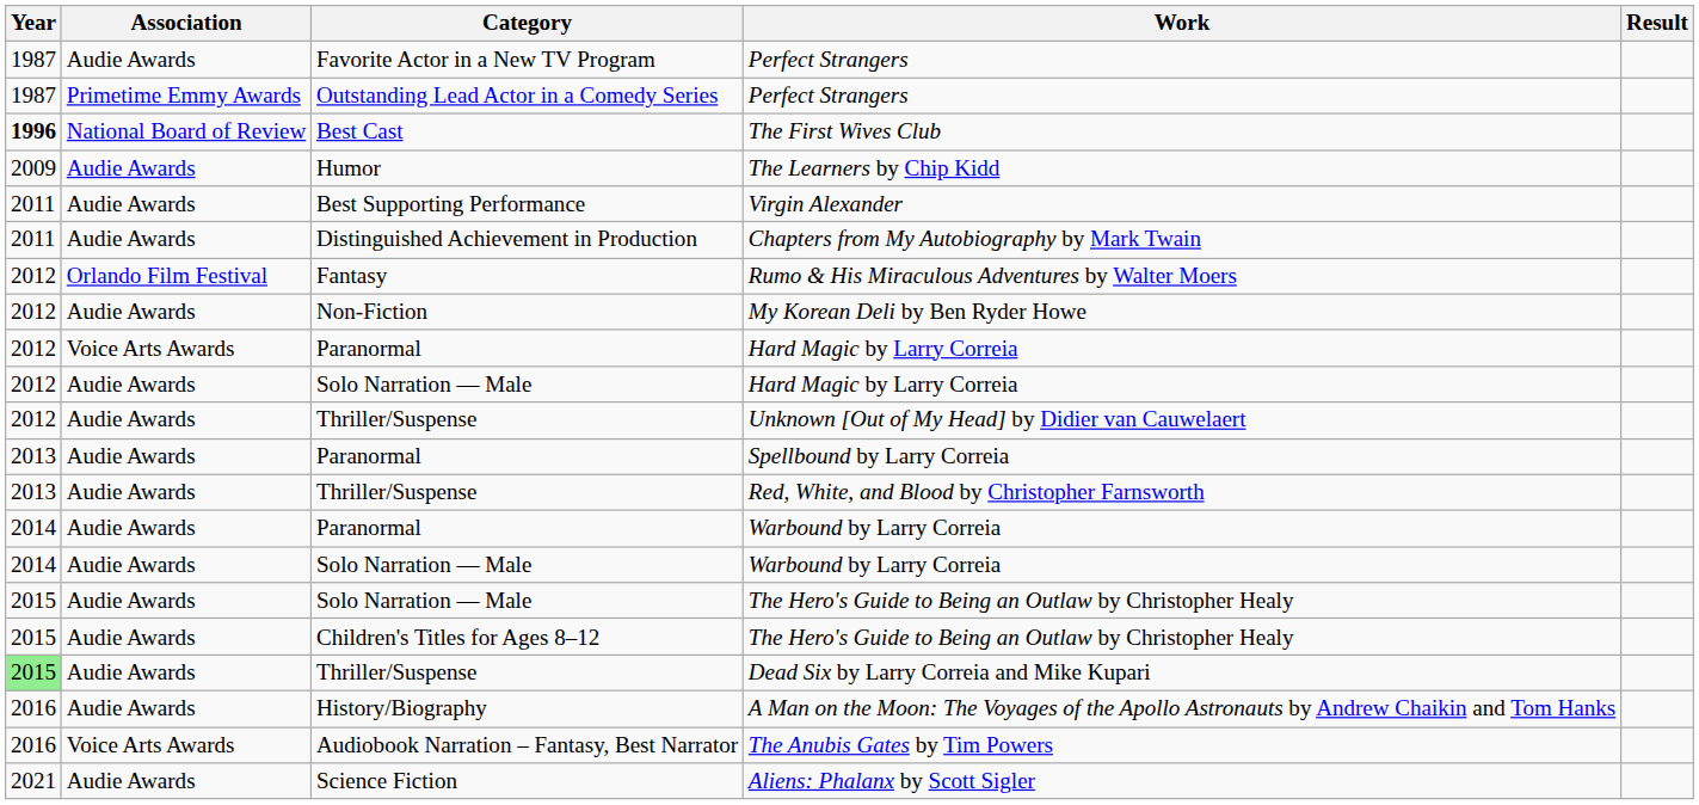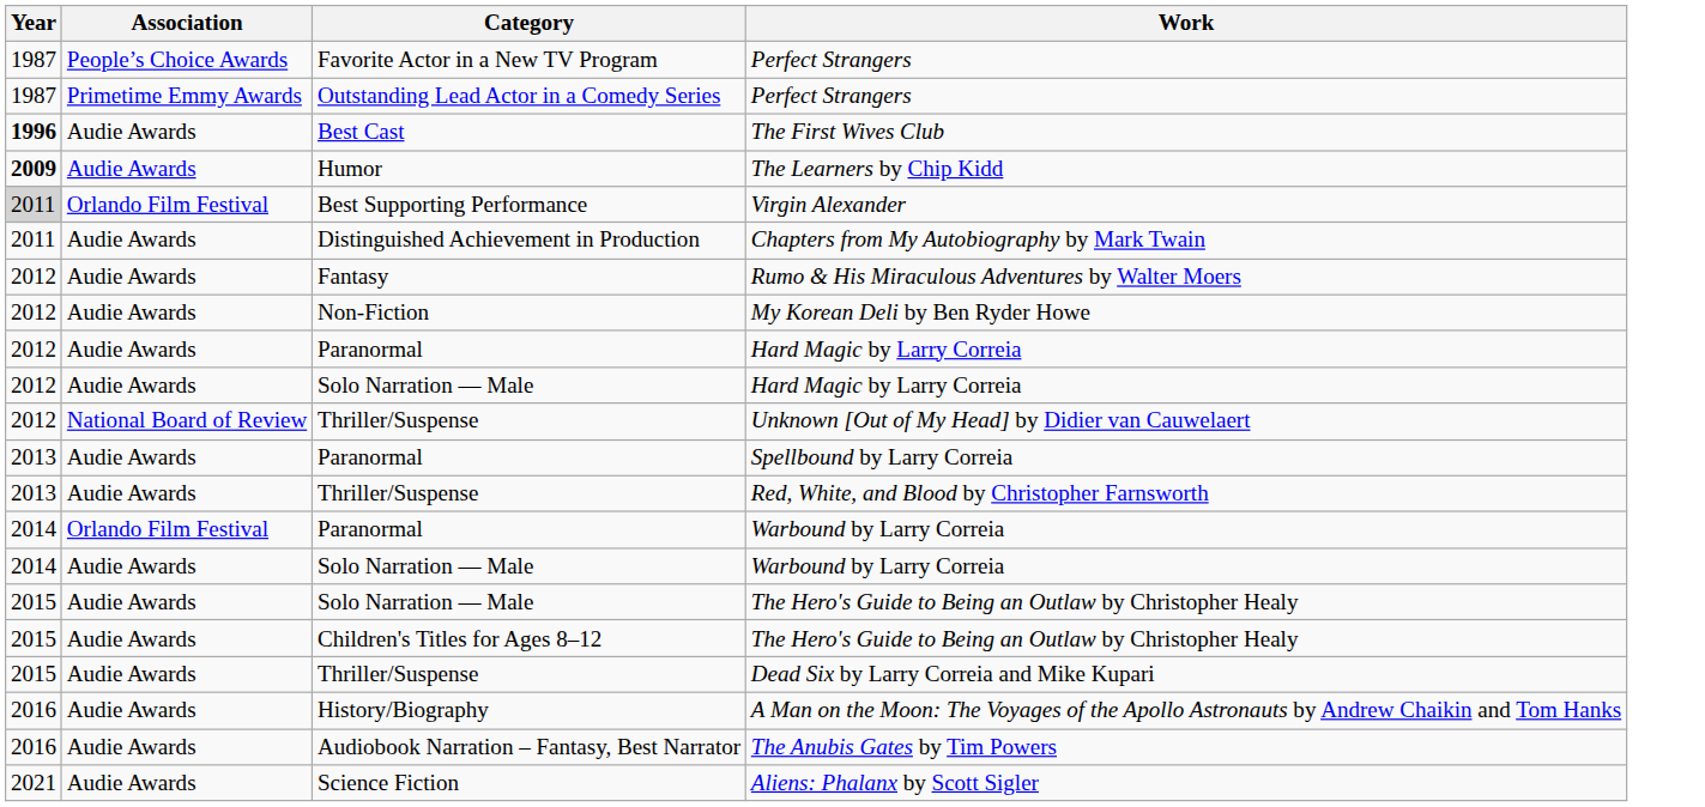 <table class="wikitable">
 <tr>
 <th>Year</th>
 <th>Association</th>
 <th>Category</th>
 <th>Work</th>
-<th>Result</th>
 </tr>
 <tr>
 <td>1987</td>
-<td>Audie Awards</td>
+<td><a href='#'>People’s Choice Awards</a></td>
 <td>Favorite Actor in a New TV Program</td>
 <td><em>Perfect Strangers</em></td>
-<td></td>
 </tr>
 <tr>
 <td>1987</td>
 <td><a href='#'>Primetime Emmy Awards</a></td>
 <td><a href='#'>Outstanding Lead Actor in a Comedy Series</a></td>
 <td><em>Perfect Strangers</em></td>
-<td></td>
 </tr>
 <tr>
 <td><strong>1996</strong></td>
-<td><a href='#'>National Board of Review</a></td>
+<td>Audie Awards</td>
 <td><a href='#'>Best Cast</a></td>
 <td><em>The First Wives Club</em></td>
-<td></td>
 </tr>
 <tr>
-<td>2009</td>
+<td><strong>2009</strong></td>
 <td><a href='#'>Audie Awards</a></td>
 <td>Humor</td>
 <td><em>The Learners</em> by <a href='#'>Chip Kidd</a></td>
-<td></td>
 </tr>
 <tr>
-<td>2011</td>
-<td>Audie Awards</td>
+<td style="background: lightgrey;">2011</td>
+<td><a href='#'>Orlando Film Festival</a></td>
 <td>Best Supporting Performance</td>
 <td><em>Virgin Alexander</em></td>
-<td></td>
 </tr>
 <tr>
 <td>2011</td>
 <td>Audie Awards</td>
 <td>Distinguished Achievement in Production</td>
 <td><em>Chapters from My Autobiography</em> by <a href='#'>Mark Twain</a></td>
-<td></td>
 </tr>
 <tr>
 <td>2012</td>
-<td><a href='#'>Orlando Film Festival</a></td>
+<td>Audie Awards</td>
 <td>Fantasy</td>
 <td><em>Rumo & His Miraculous Adventures</em> by <a href='#'>Walter Moers</a></td>
-<td></td>
 </tr>
 <tr>
 <td>2012</td>
 <td>Audie Awards</td>
 <td>Non-Fiction</td>
 <td><em>My Korean Deli</em> by Ben Ryder Howe</td>
-<td></td>
 </tr>
 <tr>
 <td>2012</td>
-<td>Voice Arts Awards</td>
+<td>Audie Awards</td>
 <td>Paranormal</td>
 <td><em>Hard Magic</em> by <a href='#'>Larry Correia</a></td>
-<td></td>
 </tr>
 <tr>
 <td>2012</td>
 <td>Audie Awards</td>
 <td>Solo Narration — Male</td>
 <td><em>Hard Magic</em> by Larry Correia</td>
-<td></td>
 </tr>
 <tr>
 <td>2012</td>
-<td>Audie Awards</td>
+<td><a href='#'>National Board of Review</a></td>
 <td>Thriller/Suspense</td>
 <td><em>Unknown [Out of My Head]</em> by <a href='#'>Didier van Cauwelaert</a></td>
-<td></td>
 </tr>
 <tr>
 <td>2013</td>
 <td>Audie Awards</td>
 <td>Paranormal</td>
 <td><em>Spellbound</em> by Larry Correia</td>
-<td></td>
 </tr>
 <tr>
 <td>2013</td>
 <td>Audie Awards</td>
 <td>Thriller/Suspense</td>
 <td><em>Red, White, and Blood</em> by <a href='#'>Christopher Farnsworth</a></td>
-<td></td>
 </tr>
 <tr>
 <td>2014</td>
-<td>Audie Awards</td>
+<td><a href='#'>Orlando Film Festival</a></td>
 <td>Paranormal</td>
 <td><em>Warbound</em> by Larry Correia</td>
-<td></td>
 </tr>
 <tr>
 <td>2014</td>
 <td>Audie Awards</td>
 <td>Solo Narration — Male</td>
 <td><em>Warbound</em> by Larry Correia</td>
-<td></td>
 </tr>
 <tr>
 <td>2015</td>
 <td>Audie Awards</td>
 <td>Solo Narration — Male</td>
 <td><em>The Hero's Guide to Being an Outlaw</em> by Christopher Healy</td>
-<td></td>
 </tr>
 <tr>
 <td>2015</td>
 <td>Audie Awards</td>
 <td>Children's Titles for Ages 8–12</td>
 <td><em>The Hero's Guide to Being an Outlaw</em> by Christopher Healy</td>
-<td></td>
 </tr>
 <tr>
-<td style="background: lightgreen;">2015</td>
+<td>2015</td>
 <td>Audie Awards</td>
 <td>Thriller/Suspense</td>
 <td><em>Dead Six</em> by Larry Correia and Mike Kupari</td>
-<td></td>
 </tr>
 <tr>
 <td>2016</td>
 <td>Audie Awards</td>
 <td>History/Biography</td>
 <td><em>A Man on the Moon: The Voyages of the Apollo Astronauts</em> by <a href='#'>Andrew Chaikin</a> and <a href='#'>Tom Hanks</a></td>
-<td></td>
 </tr>
 <tr>
 <td>2016</td>
-<td>Voice Arts Awards</td>
+<td>Audie Awards</td>
 <td>Audiobook Narration – Fantasy, Best Narrator</td>
 <td><em><a href='#'>The Anubis Gates</a></em> by <a href='#'>Tim Powers</a></td>
-<td></td>
 </tr>
 <tr>
 <td>2021</td>
 <td>Audie Awards</td>
 <td>Science Fiction</td>
 <td><em><a href='#'>Aliens: Phalanx</a></em> by <a href='#'>Scott Sigler</a></td>
-<td></td>
 </tr>
 </table>
